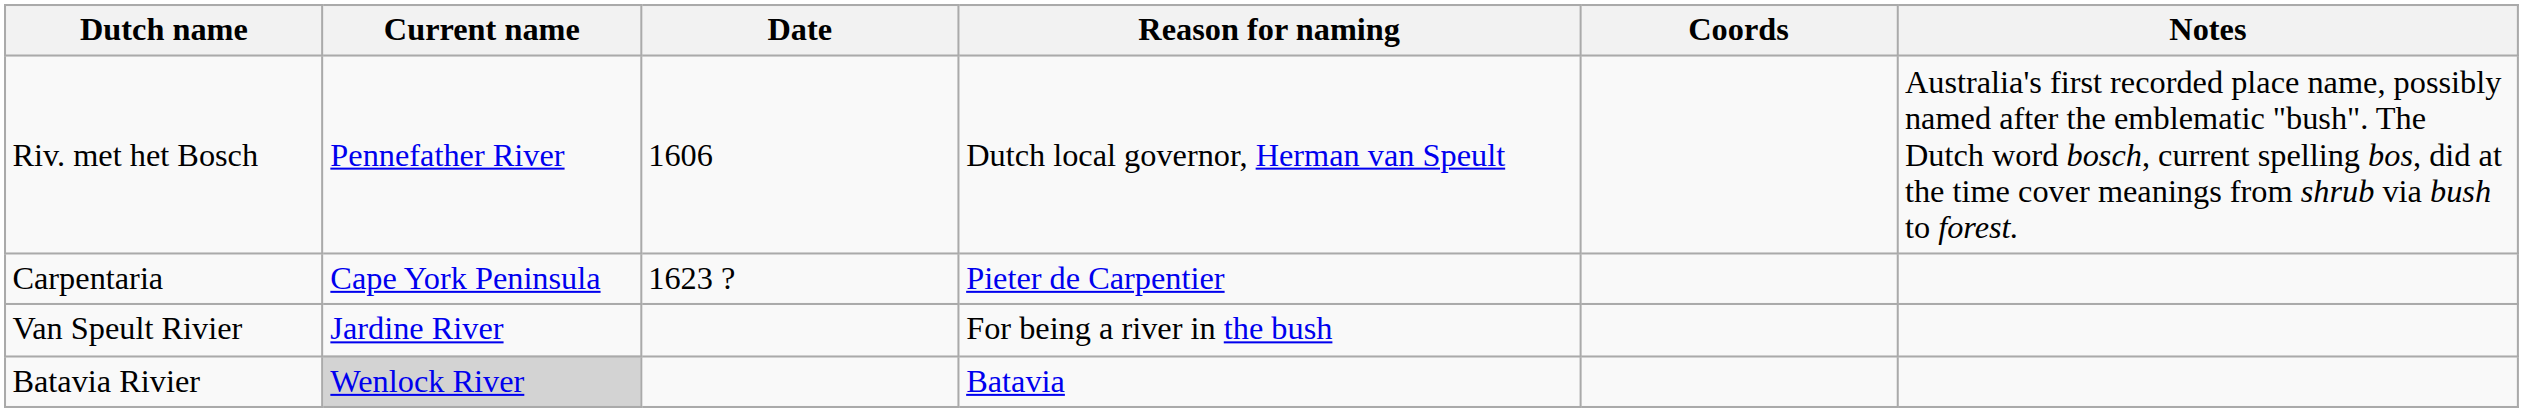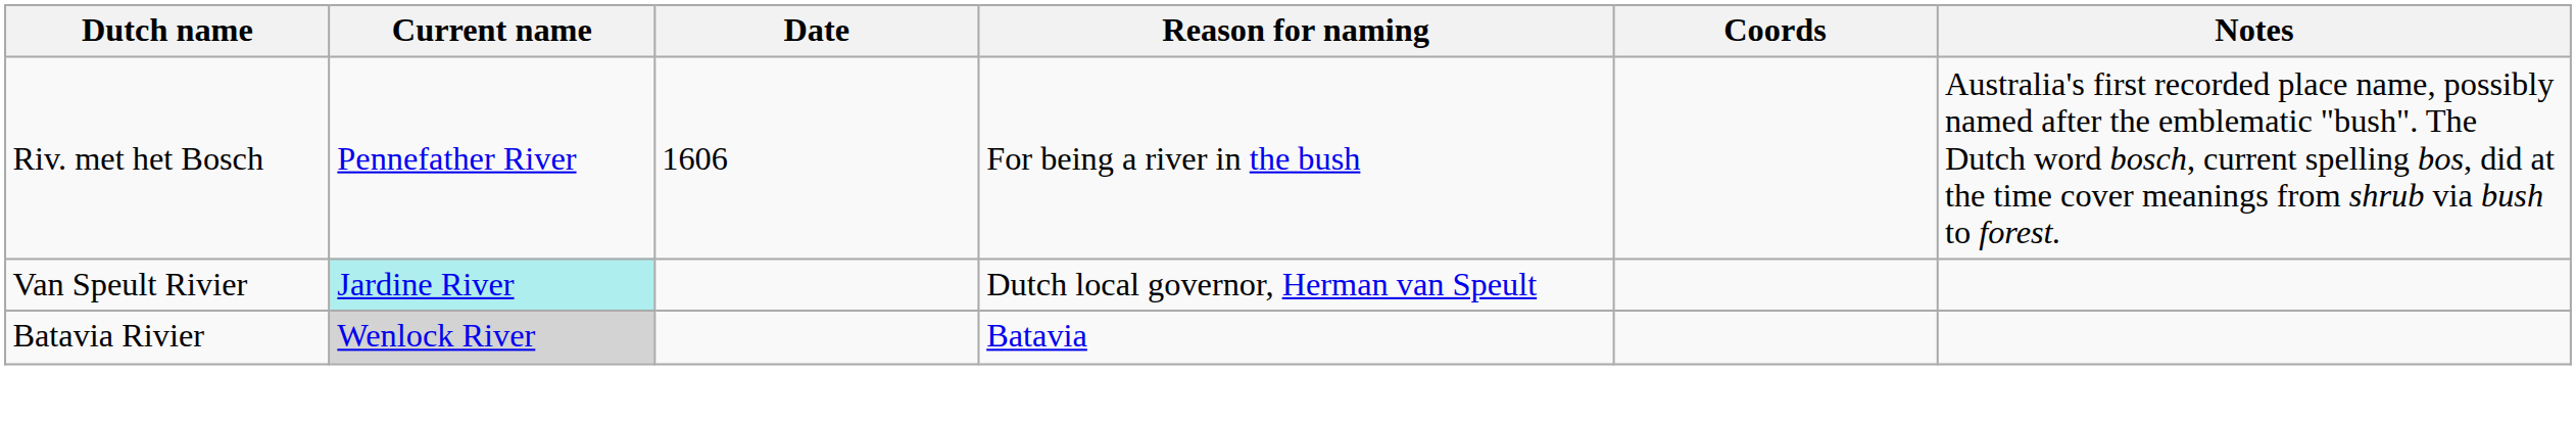 <table class="wikitable">
 <tr>
 <th width="150">Dutch name</th>
 <th width="150">Current name</th>
 <th width="150">Date</th>
 <th width="300">Reason for naming</th>
 <th width="150">Coords</th>
 <th width="300">Notes</th>
 </tr>
 <tr>
 <td>Riv. met het Bosch</td>
 <td><a href='#'>Pennefather River</a></td>
 <td>1606</td>
-<td>Dutch local governor, <a href='#'>Herman van Speult</a></td>
+<td>For being a river in <a href='#'>the bush</a></td>
 <td></td>
 <td>Australia's first recorded place name, possibly named after the emblematic "bush". The Dutch word <em>bosch</em>, current spelling <em>bos</em>, did at the time cover meanings from <em>shrub</em> via <em>bush</em> to <em>forest.</em></td>
 </tr>
 <tr>
-<td>Carpentaria</td>
-<td><a href='#'>Cape York Peninsula</a></td>
-<td>1623 ?</td>
-<td><a href='#'>Pieter de Carpentier</a></td>
+<td>Van Speult Rivier</td>
+<td style="background: paleturquoise;"><a href='#'>Jardine River</a></td>
 <td></td>
-<td></td>
-</tr>
-<tr>
-<td>Van Speult Rivier</td>
-<td><a href='#'>Jardine River</a></td>
-<td></td>
-<td>For being a river in <a href='#'>the bush</a></td>
+<td>Dutch local governor, <a href='#'>Herman van Speult</a></td>
 <td></td>
 <td></td>
 </tr>
 <tr>
 <td>Batavia Rivier</td>
 <td style="background: lightgrey;"><a href='#'>Wenlock River</a></td>
 <td></td>
 <td><a href='#'>Batavia</a></td>
 <td></td>
 <td></td>
 </tr>
 </table>
